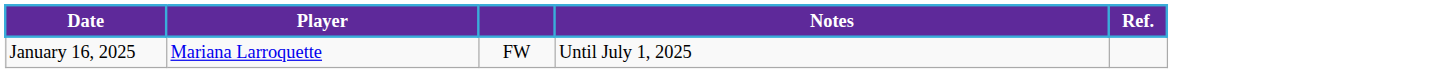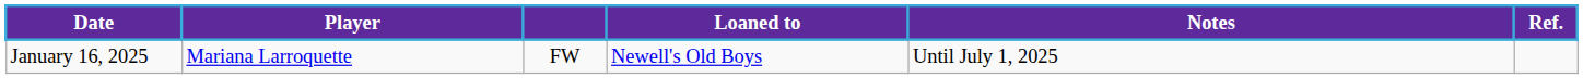 <table class="wikitable" style="text-align:left; font-size:95%;">
 <tr>
 <th style="background:#5E299A; color:white; border:2px solid #3aadd9; width:125px;">Date</th>
 <th style="background:#5E299A; color:white; border:2px solid #3aadd9; width:250px;">Player</th>
 <th style="background:#5E299A; color:white; border:2px solid #3aadd9; width:55px;"></th>
+<th style="background:#5E299A; color:white; border:2px solid #3aadd9; width:220px;">Loaned to</th>
 <th style="background:#5E299A; color:white; border:2px solid #3aadd9; width:450px;">Notes</th>
 <th style="background:#5E299A; color:white; border:2px solid #3aadd9; width:40px;">Ref.</th>
 </tr>
 <tr>
 <td>January 16, 2025</td>
 <td> <a href='#'>Mariana Larroquette</a></td>
 <td style="text-align: center;">FW</td>
+<td> <a href='#'>Newell's Old Boys</a></td>
 <td>Until July 1, 2025</td>
 <td></td>
 </tr>
 </table>
